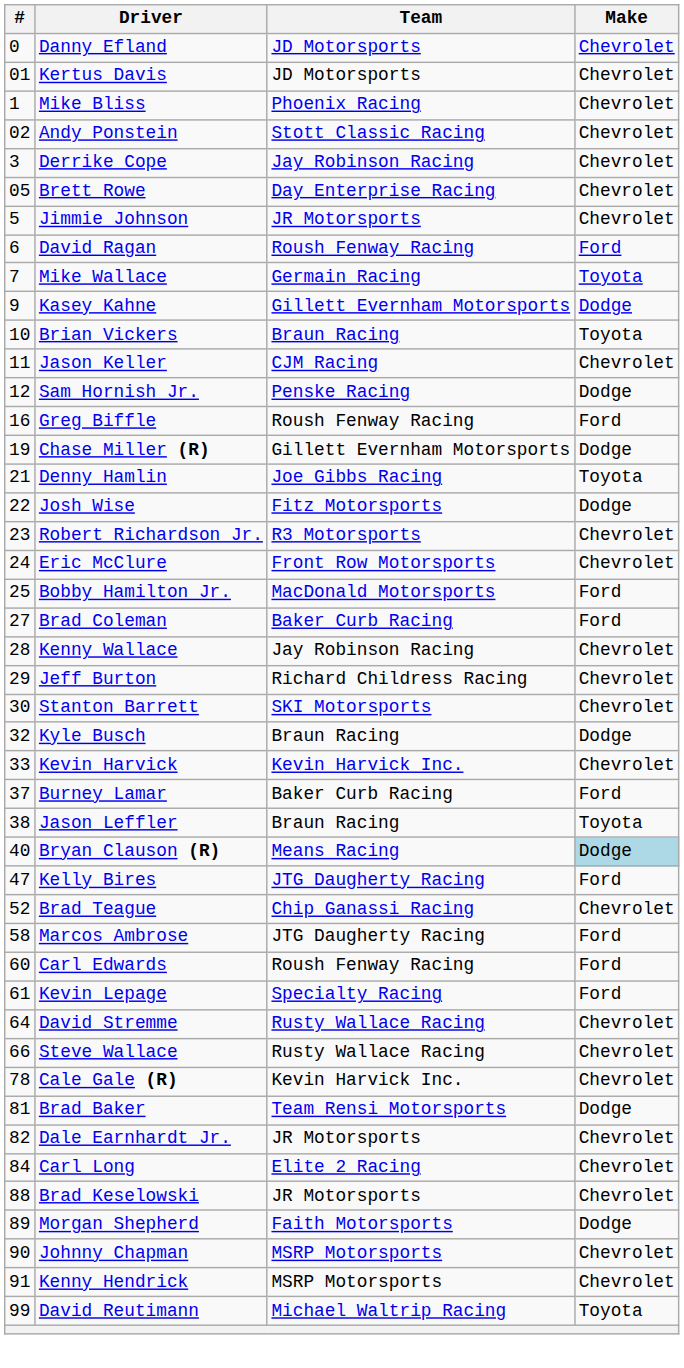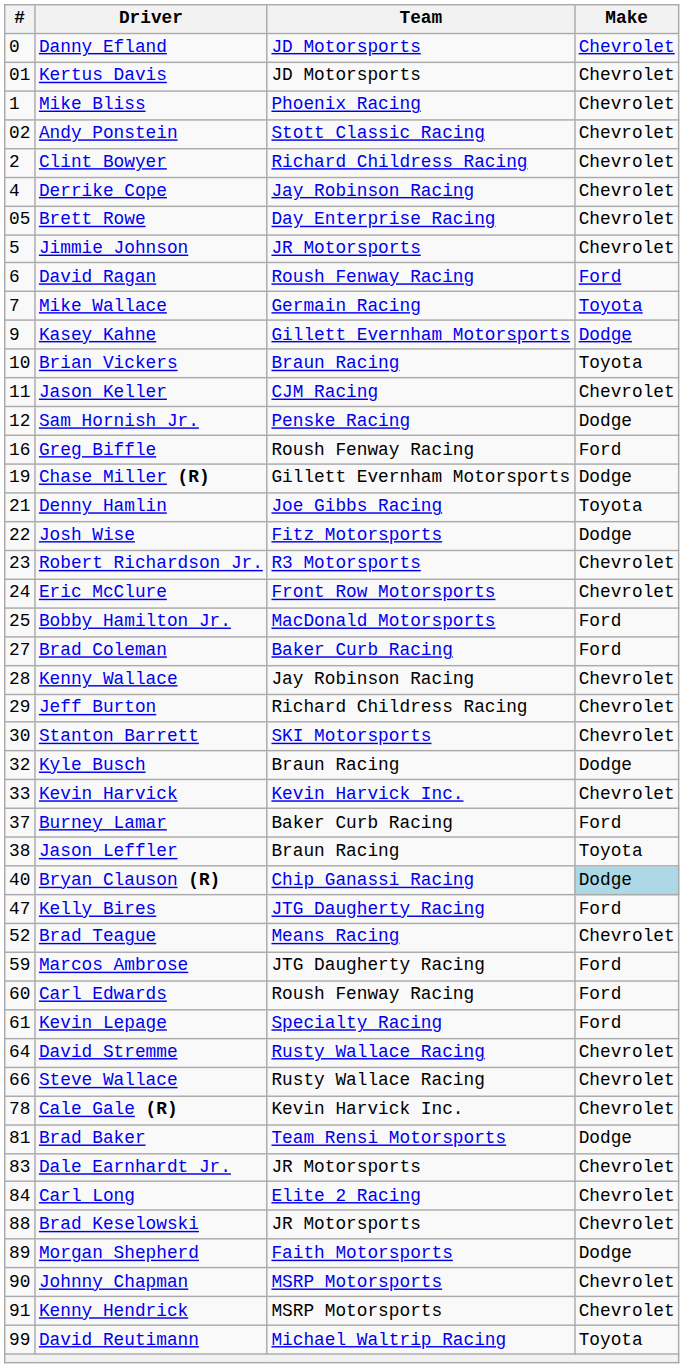 <table class="wikitable" style="font-size:95%">
 <tr>
 <th>#</th>
 <th>Driver</th>
 <th>Team</th>
 <th>Make</th>
 </tr>
 <tr>
 <td>0</td>
 <td><a href='#'>Danny Efland</a></td>
 <td><a href='#'>JD Motorsports</a></td>
 <td><a href='#'>Chevrolet</a></td>
 </tr>
 <tr>
 <td>01</td>
 <td><a href='#'>Kertus Davis</a></td>
 <td>JD Motorsports</td>
 <td>Chevrolet</td>
 </tr>
 <tr>
 <td>1</td>
 <td><a href='#'>Mike Bliss</a></td>
 <td><a href='#'>Phoenix Racing</a></td>
 <td>Chevrolet</td>
 </tr>
 <tr>
 <td>02</td>
 <td><a href='#'>Andy Ponstein</a></td>
 <td><a href='#'>Stott Classic Racing</a></td>
 <td>Chevrolet</td>
 </tr>
 <tr>
-<td>3</td>
+<td>2</td>
+<td><a href='#'>Clint Bowyer</a></td>
+<td><a href='#'>Richard Childress Racing</a></td>
+<td>Chevrolet</td>
+</tr>
+<tr>
+<td>4</td>
 <td><a href='#'>Derrike Cope</a></td>
 <td><a href='#'>Jay Robinson Racing</a></td>
 <td>Chevrolet</td>
 </tr>
 <tr>
 <td>05</td>
 <td><a href='#'>Brett Rowe</a></td>
 <td><a href='#'>Day Enterprise Racing</a></td>
 <td>Chevrolet</td>
 </tr>
 <tr>
 <td>5</td>
 <td><a href='#'>Jimmie Johnson</a></td>
 <td><a href='#'>JR Motorsports</a></td>
 <td>Chevrolet</td>
 </tr>
 <tr>
 <td>6</td>
 <td><a href='#'>David Ragan</a></td>
 <td><a href='#'>Roush Fenway Racing</a></td>
 <td><a href='#'>Ford</a></td>
 </tr>
 <tr>
 <td>7</td>
 <td><a href='#'>Mike Wallace</a></td>
 <td><a href='#'>Germain Racing</a></td>
 <td><a href='#'>Toyota</a></td>
 </tr>
 <tr>
 <td>9</td>
 <td><a href='#'>Kasey Kahne</a></td>
 <td><a href='#'>Gillett Evernham Motorsports</a></td>
 <td><a href='#'>Dodge</a></td>
 </tr>
 <tr>
 <td>10</td>
 <td><a href='#'>Brian Vickers</a></td>
 <td><a href='#'>Braun Racing</a></td>
 <td>Toyota</td>
 </tr>
 <tr>
 <td>11</td>
 <td><a href='#'>Jason Keller</a></td>
 <td><a href='#'>CJM Racing</a></td>
 <td>Chevrolet</td>
 </tr>
 <tr>
 <td>12</td>
 <td><a href='#'>Sam Hornish Jr.</a></td>
 <td><a href='#'>Penske Racing</a></td>
 <td>Dodge</td>
 </tr>
 <tr>
 <td>16</td>
 <td><a href='#'>Greg Biffle</a></td>
 <td>Roush Fenway Racing</td>
 <td>Ford</td>
 </tr>
 <tr>
 <td>19</td>
 <td><a href='#'>Chase Miller</a> <strong>(R)</strong></td>
 <td>Gillett Evernham Motorsports</td>
 <td>Dodge</td>
 </tr>
 <tr>
 <td>21</td>
 <td><a href='#'>Denny Hamlin</a></td>
 <td><a href='#'>Joe Gibbs Racing</a></td>
 <td>Toyota</td>
 </tr>
 <tr>
 <td>22</td>
 <td><a href='#'>Josh Wise</a></td>
 <td><a href='#'>Fitz Motorsports</a></td>
 <td>Dodge</td>
 </tr>
 <tr>
 <td>23</td>
 <td><a href='#'>Robert Richardson Jr.</a></td>
 <td><a href='#'>R3 Motorsports</a></td>
 <td>Chevrolet</td>
 </tr>
 <tr>
 <td>24</td>
 <td><a href='#'>Eric McClure</a></td>
 <td><a href='#'>Front Row Motorsports</a></td>
 <td>Chevrolet</td>
 </tr>
 <tr>
 <td>25</td>
 <td><a href='#'>Bobby Hamilton Jr.</a></td>
 <td><a href='#'>MacDonald Motorsports</a></td>
 <td>Ford</td>
 </tr>
 <tr>
 <td>27</td>
 <td><a href='#'>Brad Coleman</a></td>
 <td><a href='#'>Baker Curb Racing</a></td>
 <td>Ford</td>
 </tr>
 <tr>
 <td>28</td>
 <td><a href='#'>Kenny Wallace</a></td>
 <td>Jay Robinson Racing</td>
 <td>Chevrolet</td>
 </tr>
 <tr>
 <td>29</td>
 <td><a href='#'>Jeff Burton</a></td>
 <td>Richard Childress Racing</td>
 <td>Chevrolet</td>
 </tr>
 <tr>
 <td>30</td>
 <td><a href='#'>Stanton Barrett</a></td>
 <td><a href='#'>SKI Motorsports</a></td>
 <td>Chevrolet</td>
 </tr>
 <tr>
 <td>32</td>
 <td><a href='#'>Kyle Busch</a></td>
 <td>Braun Racing</td>
 <td>Dodge</td>
 </tr>
 <tr>
 <td>33</td>
 <td><a href='#'>Kevin Harvick</a></td>
 <td><a href='#'>Kevin Harvick Inc.</a></td>
 <td>Chevrolet</td>
 </tr>
 <tr>
 <td>37</td>
 <td><a href='#'>Burney Lamar</a></td>
 <td>Baker Curb Racing</td>
 <td>Ford</td>
 </tr>
 <tr>
 <td>38</td>
 <td><a href='#'>Jason Leffler</a></td>
 <td>Braun Racing</td>
 <td>Toyota</td>
 </tr>
 <tr>
 <td>40</td>
 <td><a href='#'>Bryan Clauson</a> <strong>(R)</strong></td>
-<td><a href='#'>Means Racing</a></td>
+<td><a href='#'>Chip Ganassi Racing</a></td>
 <td style="background: lightblue;">Dodge</td>
 </tr>
 <tr>
 <td>47</td>
 <td><a href='#'>Kelly Bires</a></td>
 <td><a href='#'>JTG Daugherty Racing</a></td>
 <td>Ford</td>
 </tr>
 <tr>
 <td>52</td>
 <td><a href='#'>Brad Teague</a></td>
-<td><a href='#'>Chip Ganassi Racing</a></td>
+<td><a href='#'>Means Racing</a></td>
 <td>Chevrolet</td>
 </tr>
 <tr>
-<td>58</td>
+<td>59</td>
 <td><a href='#'>Marcos Ambrose</a></td>
 <td>JTG Daugherty Racing</td>
 <td>Ford</td>
 </tr>
 <tr>
 <td>60</td>
 <td><a href='#'>Carl Edwards</a></td>
 <td>Roush Fenway Racing</td>
 <td>Ford</td>
 </tr>
 <tr>
 <td>61</td>
 <td><a href='#'>Kevin Lepage</a></td>
 <td><a href='#'>Specialty Racing</a></td>
 <td>Ford</td>
 </tr>
 <tr>
 <td>64</td>
 <td><a href='#'>David Stremme</a></td>
 <td><a href='#'>Rusty Wallace Racing</a></td>
 <td>Chevrolet</td>
 </tr>
 <tr>
 <td>66</td>
 <td><a href='#'>Steve Wallace</a></td>
 <td>Rusty Wallace Racing</td>
 <td>Chevrolet</td>
 </tr>
 <tr>
 <td>78</td>
 <td><a href='#'>Cale Gale</a> <strong>(R)</strong></td>
 <td>Kevin Harvick Inc.</td>
 <td>Chevrolet</td>
 </tr>
 <tr>
 <td>81</td>
 <td><a href='#'>Brad Baker</a></td>
 <td><a href='#'>Team Rensi Motorsports</a></td>
 <td>Dodge</td>
 </tr>
 <tr>
-<td>82</td>
+<td>83</td>
 <td><a href='#'>Dale Earnhardt Jr.</a></td>
 <td>JR Motorsports</td>
 <td>Chevrolet</td>
 </tr>
 <tr>
 <td>84</td>
 <td><a href='#'>Carl Long</a></td>
 <td><a href='#'>Elite 2 Racing</a></td>
 <td>Chevrolet</td>
 </tr>
 <tr>
 <td>88</td>
 <td><a href='#'>Brad Keselowski</a></td>
 <td>JR Motorsports</td>
 <td>Chevrolet</td>
 </tr>
 <tr>
 <td>89</td>
 <td><a href='#'>Morgan Shepherd</a></td>
 <td><a href='#'>Faith Motorsports</a></td>
 <td>Dodge</td>
 </tr>
 <tr>
 <td>90</td>
 <td><a href='#'>Johnny Chapman</a></td>
 <td><a href='#'>MSRP Motorsports</a></td>
 <td>Chevrolet</td>
 </tr>
 <tr>
 <td>91</td>
 <td><a href='#'>Kenny Hendrick</a></td>
 <td>MSRP Motorsports</td>
 <td>Chevrolet</td>
 </tr>
 <tr>
 <td>99</td>
 <td><a href='#'>David Reutimann</a></td>
 <td><a href='#'>Michael Waltrip Racing</a></td>
 <td>Toyota</td>
 </tr>
 <tr>
 <th colspan="4"></th>
 </tr>
 </table>
